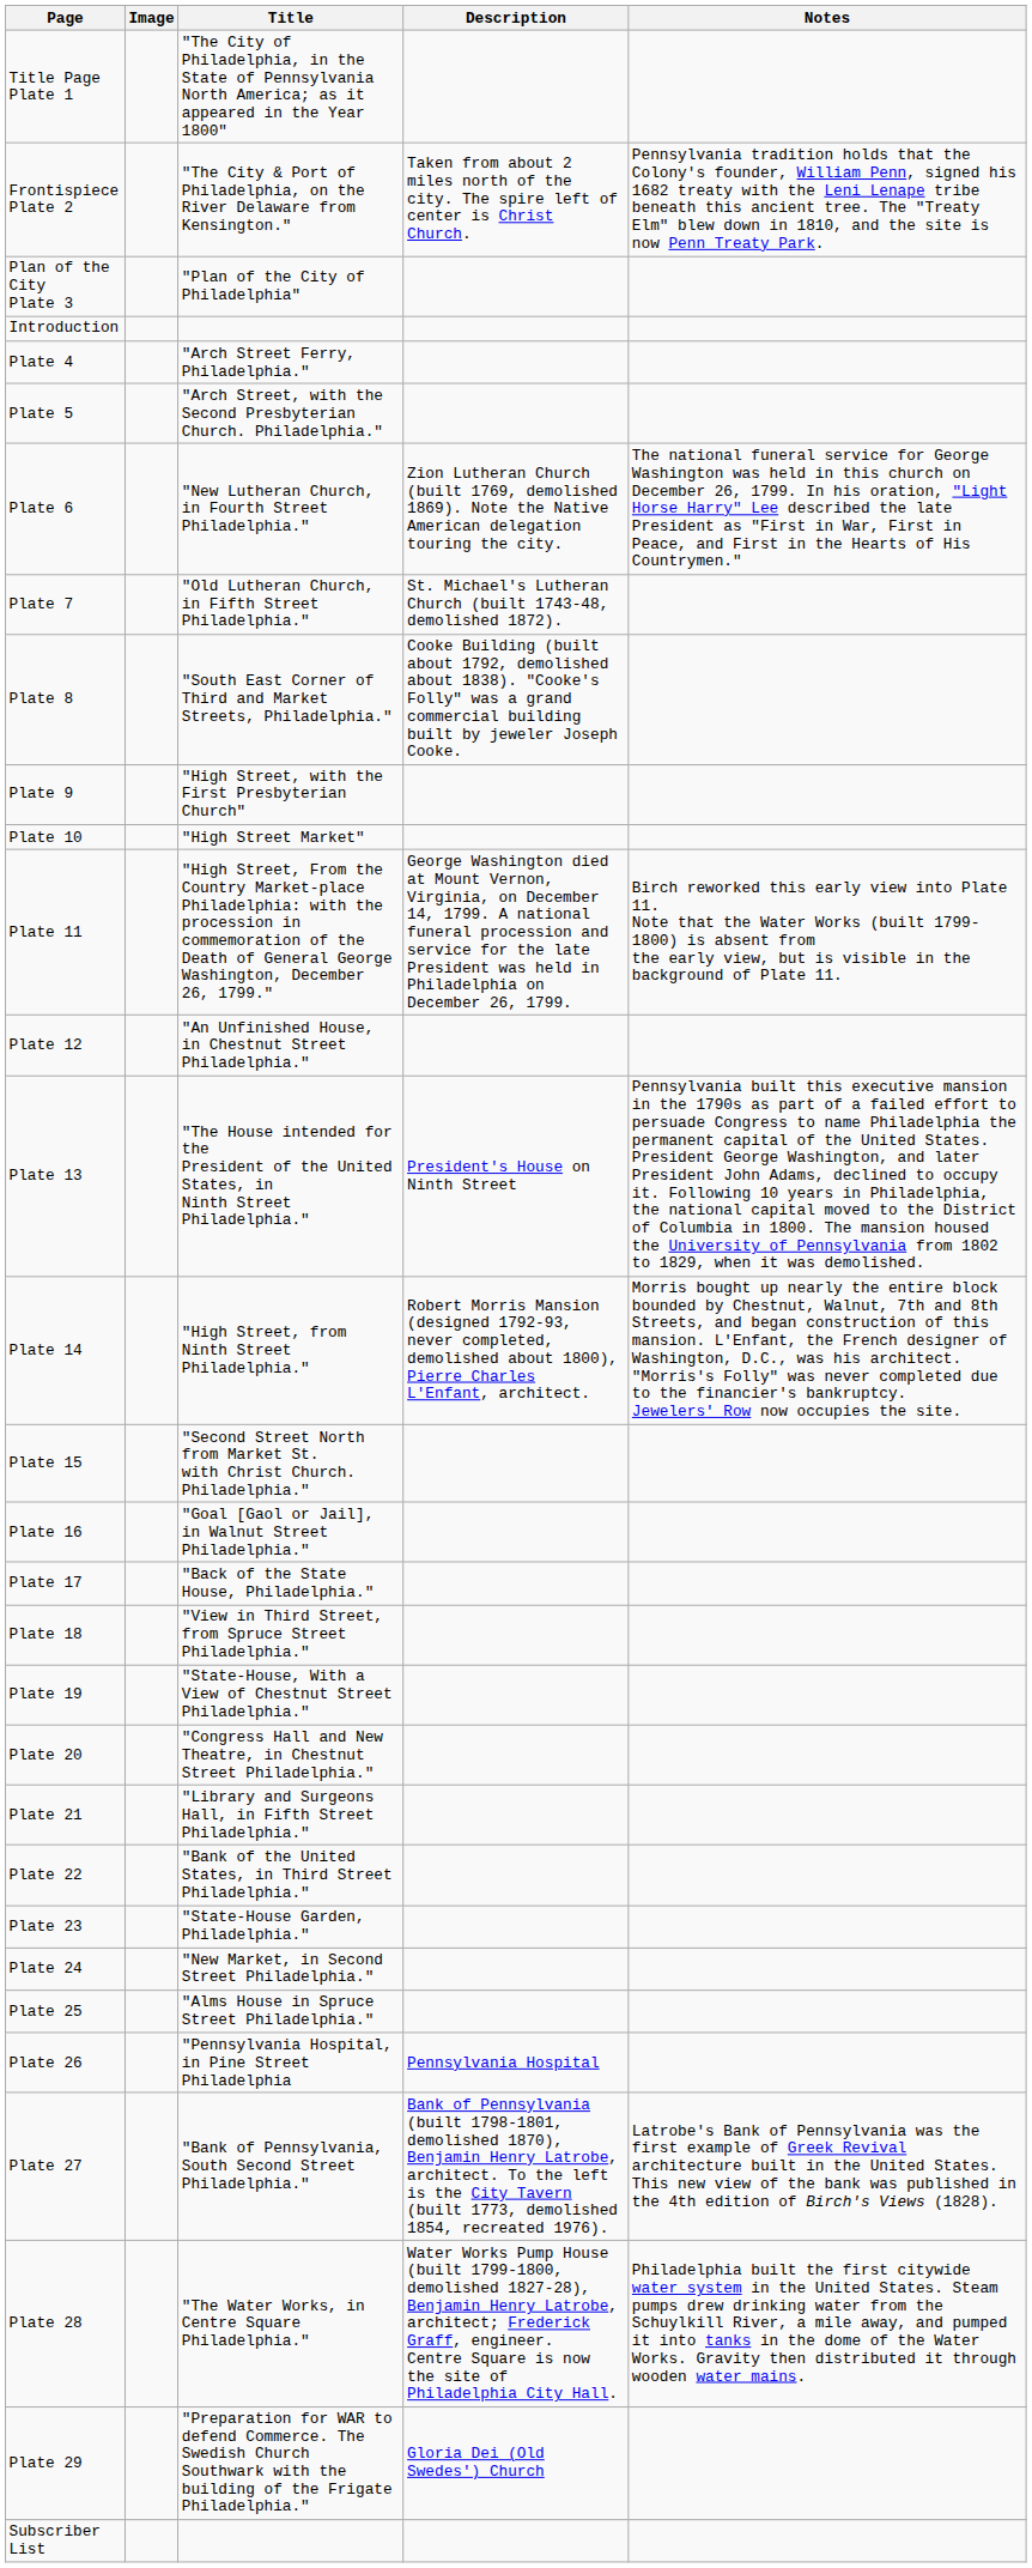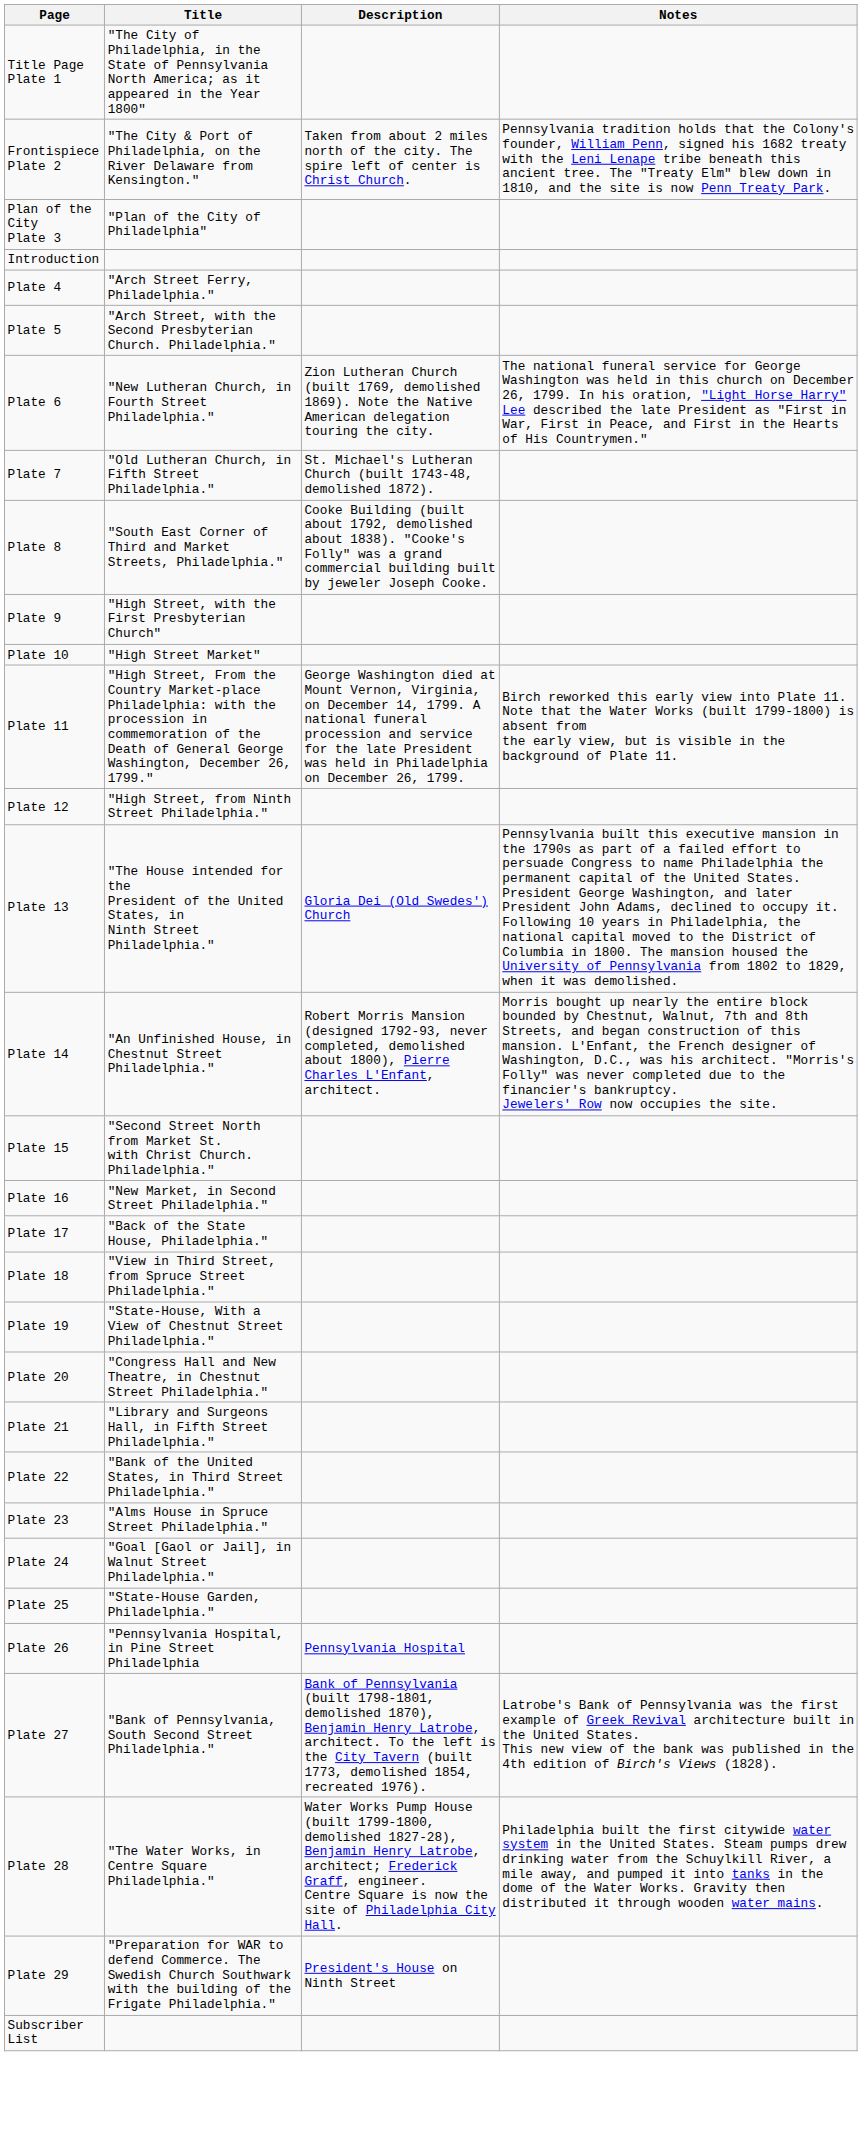 <table class="wikitable sortable">
 <tr>
 <th>Page</th>
-<th>Image</th>
 <th>Title</th>
 <th>Description</th>
 <th>Notes</th>
 </tr>
 <tr>
 <td>Title Page<br>Plate 1</td>
-<td></td>
 <td>"The City of Philadelphia, in the State of Pennsylvania North America; as it appeared in the Year 1800"</td>
 <td></td>
 <td></td>
 </tr>
 <tr>
 <td>Frontispiece<br>Plate 2</td>
-<td></td>
 <td>"The City & Port of Philadelphia, on the River Delaware from Kensington."</td>
 <td>Taken from about 2 miles north of the city. The spire left of center is <a href='#'>Christ Church</a>.</td>
 <td>Pennsylvania tradition holds that the Colony's founder, <a href='#'>William Penn</a>, signed his 1682 treaty with the <a href='#'>Leni Lenape</a> tribe beneath this ancient tree. The "Treaty Elm" blew down in 1810, and the site is now <a href='#'>Penn Treaty Park</a>.</td>
 </tr>
 <tr>
 <td>Plan of the City<br>Plate 3</td>
-<td></td>
 <td>"Plan of the City of Philadelphia"</td>
 <td></td>
 <td></td>
 </tr>
 <tr>
 <td>Introduction</td>
 <td></td>
 <td></td>
 <td></td>
-<td></td>
 </tr>
 <tr>
 <td>Plate 4</td>
-<td></td>
 <td>"Arch Street Ferry, Philadelphia."</td>
 <td></td>
 <td></td>
 </tr>
 <tr>
 <td>Plate 5</td>
-<td></td>
 <td>"Arch Street, with the Second Presbyterian Church. Philadelphia."</td>
 <td></td>
 <td></td>
 </tr>
 <tr>
 <td>Plate 6</td>
-<td></td>
 <td>"New Lutheran Church, in Fourth Street Philadelphia."</td>
 <td>Zion Lutheran Church (built 1769, demolished 1869). Note the Native American delegation touring the city.</td>
 <td>The national funeral service for George Washington was held in this church on December 26, 1799. In his oration, <a href='#'>"Light Horse Harry" Lee</a> described the late President as "First in War, First in Peace, and First in the Hearts of His Countrymen."</td>
 </tr>
 <tr>
 <td>Plate 7</td>
-<td></td>
 <td>"Old Lutheran Church, in Fifth Street Philadelphia."</td>
 <td>St. Michael's Lutheran Church (built 1743-48, demolished 1872).</td>
 <td></td>
 </tr>
 <tr>
 <td>Plate 8</td>
-<td></td>
 <td>"South East Corner of Third and Market Streets, Philadelphia."</td>
 <td>Cooke Building (built about 1792, demolished about 1838). "Cooke's Folly" was a grand commercial building built by jeweler Joseph Cooke.</td>
 <td></td>
 </tr>
 <tr>
 <td>Plate 9</td>
-<td></td>
 <td>"High Street, with the First Presbyterian Church"</td>
 <td></td>
 <td></td>
 </tr>
 <tr>
 <td>Plate 10</td>
-<td></td>
 <td>"High Street Market"</td>
 <td></td>
 <td></td>
 </tr>
 <tr>
 <td>Plate 11</td>
-<td></td>
 <td>"High Street, From the Country Market-place Philadelphia: with the procession in commemoration of the Death of General George Washington, December 26, 1799."</td>
 <td>George Washington died at Mount Vernon, Virginia, on December 14, 1799. A national funeral procession and service for the late President was held in Philadelphia on December 26, 1799.</td>
 <td>Birch reworked this early view into Plate 11.<br>Note that the Water Works (built 1799-1800) is absent from<br>the early view, but is visible in the background of Plate 11.</td>
 </tr>
 <tr>
 <td>Plate 12</td>
-<td></td>
-<td>"An Unfinished House, in Chestnut Street Philadelphia."</td>
+<td>"High Street, from Ninth Street Philadelphia."</td>
 <td></td>
 <td></td>
 </tr>
 <tr>
 <td>Plate 13</td>
-<td></td>
 <td>"The House intended for the<br>President of the United States, in<br>Ninth Street Philadelphia."</td>
-<td><a href='#'>President's House</a> on Ninth Street</td>
+<td><a href='#'>Gloria Dei (Old Swedes') Church</a></td>
 <td>Pennsylvania built this executive mansion in the 1790s as part of a failed effort to persuade Congress to name Philadelphia the permanent capital of the United States. President George Washington, and later President John Adams, declined to occupy it. Following 10 years in Philadelphia, the national capital moved to the District of Columbia in 1800. The mansion housed the <a href='#'>University of Pennsylvania</a> from 1802 to 1829, when it was demolished.</td>
 </tr>
 <tr>
 <td>Plate 14</td>
-<td></td>
-<td>"High Street, from Ninth Street Philadelphia."</td>
+<td>"An Unfinished House, in Chestnut Street Philadelphia."</td>
 <td>Robert Morris Mansion (designed 1792-93, never completed, demolished about 1800), <a href='#'>Pierre Charles L'Enfant</a>, architect.</td>
 <td>Morris bought up nearly the entire block bounded by Chestnut, Walnut, 7th and 8th Streets, and began construction of this mansion. L'Enfant, the French designer of Washington, D.C., was his architect. "Morris's Folly" was never completed due to the financier's bankruptcy.<br><a href='#'>Jewelers' Row</a> now occupies the site.</td>
 </tr>
 <tr>
 <td>Plate 15</td>
-<td></td>
 <td>"Second Street North from Market St.<br>with Christ Church. Philadelphia."</td>
 <td></td>
 <td></td>
 </tr>
 <tr>
 <td>Plate 16</td>
-<td></td>
-<td>"Goal [Gaol or Jail], in Walnut Street Philadelphia."</td>
+<td>"New Market, in Second Street Philadelphia."</td>
 <td></td>
 <td></td>
 </tr>
 <tr>
 <td>Plate 17</td>
-<td></td>
 <td>"Back of the State House, Philadelphia."</td>
 <td></td>
 <td></td>
 </tr>
 <tr>
 <td>Plate 18</td>
-<td></td>
 <td>"View in Third Street, from Spruce Street Philadelphia."</td>
 <td></td>
 <td></td>
 </tr>
 <tr>
 <td>Plate 19</td>
-<td></td>
 <td>"State-House, With a View of Chestnut Street Philadelphia."</td>
 <td></td>
 <td></td>
 </tr>
 <tr>
 <td>Plate 20</td>
-<td></td>
 <td>"Congress Hall and New Theatre, in Chestnut Street Philadelphia."</td>
 <td></td>
 <td></td>
 </tr>
 <tr>
 <td>Plate 21</td>
-<td></td>
 <td>"Library and Surgeons Hall, in Fifth Street Philadelphia."</td>
 <td></td>
 <td></td>
 </tr>
 <tr>
 <td>Plate 22</td>
-<td></td>
 <td>"Bank of the United States, in Third Street Philadelphia."</td>
 <td></td>
 <td></td>
 </tr>
 <tr>
 <td>Plate 23</td>
+<td>"Alms House in Spruce Street Philadelphia."</td>
 <td></td>
+<td></td>
+</tr>
+<tr>
+<td>Plate 24</td>
+<td>"Goal [Gaol or Jail], in Walnut Street Philadelphia."</td>
+<td></td>
+<td></td>
+</tr>
+<tr>
+<td>Plate 25</td>
 <td>"State-House Garden, Philadelphia."</td>
 <td></td>
 <td></td>
 </tr>
 <tr>
-<td>Plate 24</td>
-<td></td>
-<td>"New Market, in Second Street Philadelphia."</td>
-<td></td>
-<td></td>
-</tr>
-<tr>
-<td>Plate 25</td>
-<td></td>
-<td>"Alms House in Spruce Street Philadelphia."</td>
-<td></td>
-<td></td>
-</tr>
-<tr>
 <td>Plate 26</td>
-<td></td>
 <td>"Pennsylvania Hospital, in Pine Street Philadelphia</td>
 <td><a href='#'>Pennsylvania Hospital</a></td>
 <td></td>
 </tr>
 <tr>
 <td>Plate 27</td>
-<td></td>
 <td>"Bank of Pennsylvania, South Second Street Philadelphia."</td>
 <td><a href='#'>Bank of Pennsylvania</a> (built 1798-1801, demolished 1870), <a href='#'>Benjamin Henry Latrobe</a>, architect. To the left is the <a href='#'>City Tavern</a> (built 1773, demolished 1854, recreated 1976).</td>
 <td>Latrobe's Bank of Pennsylvania was the first example of <a href='#'>Greek Revival</a> architecture built in the United States.<br>This new view of the bank was published in the 4th edition of <em>Birch's Views</em> (1828).</td>
 </tr>
 <tr>
 <td>Plate 28</td>
-<td></td>
 <td>"The Water Works, in Centre Square Philadelphia."</td>
 <td>Water Works Pump House (built 1799-1800, demolished 1827-28),<br><a href='#'>Benjamin Henry Latrobe</a>, architect; <a href='#'>Frederick Graff</a>, engineer.<br>Centre Square is now the site of <a href='#'>Philadelphia City Hall</a>.</td>
 <td>Philadelphia built the first citywide <a href='#'>water system</a> in the United States. Steam pumps drew drinking water from the Schuylkill River, a mile away, and pumped it into <a href='#'>tanks</a> in the dome of the Water Works. Gravity then distributed it through wooden <a href='#'>water mains</a>.</td>
 </tr>
 <tr>
 <td>Plate 29</td>
-<td></td>
 <td>"Preparation for WAR to defend Commerce. The Swedish Church Southwark with the building of the Frigate Philadelphia."</td>
-<td><a href='#'>Gloria Dei (Old Swedes') Church</a></td>
+<td><a href='#'>President's House</a> on Ninth Street</td>
 <td></td>
 </tr>
 <tr>
 <td>Subscriber List</td>
 <td></td>
 <td></td>
 <td></td>
-<td></td>
 </tr>
 </table>
